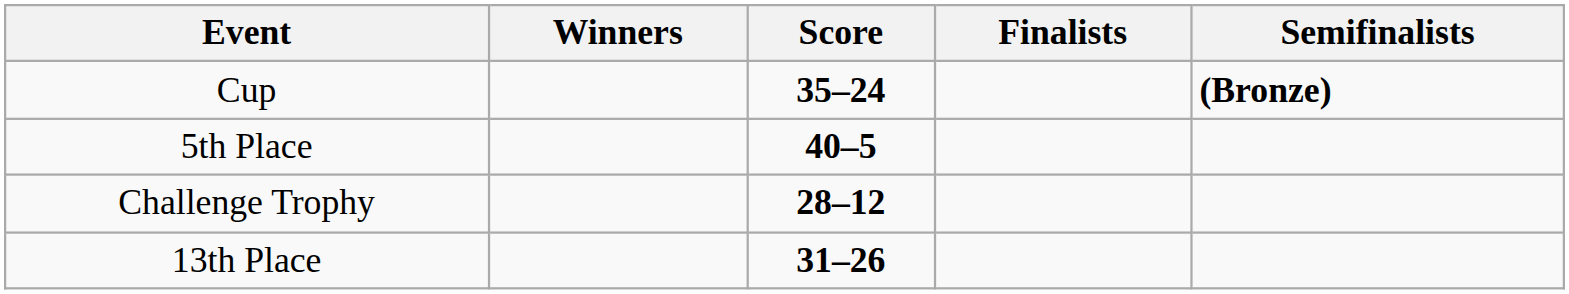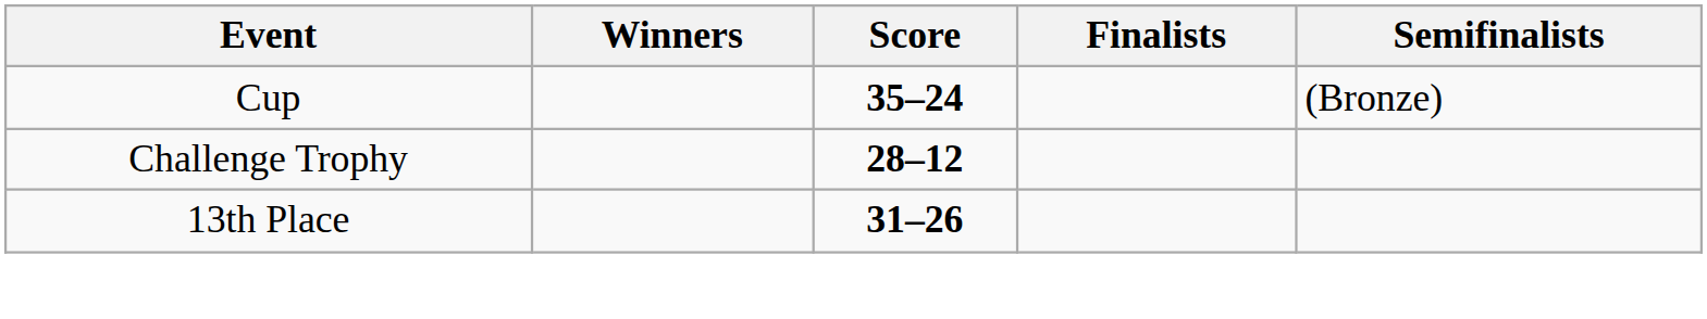 <table class="wikitable" width=700 style="text-align: center">
 <tr>
 <th>Event</th>
 <th>Winners</th>
 <th>Score</th>
 <th>Finalists</th>
 <th>Semifinalists</th>
 </tr>
 <tr>
 <td>Cup</td>
 <td align=left></td>
 <td><strong>35–24</strong></td>
 <td align=left></td>
-<td align=left><strong> (Bronze)<br></strong></td>
-</tr>
-<tr>
-<td>5th Place</td>
-<td align=left></td>
-<td><strong>40–5</strong></td>
-<td align=left></td>
-<td align=left><br></td>
+<td align=left> (Bronze)<br></td>
 </tr>
 <tr>
 <td>Challenge Trophy</td>
 <td align=left></td>
 <td><strong>28–12</strong></td>
 <td align=left></td>
 <td align=left><br></td>
 </tr>
 <tr>
 <td>13th Place</td>
 <td align=left></td>
 <td><strong>31–26</strong></td>
 <td align=left></td>
 <td align=left><br></td>
 </tr>
 </table>
